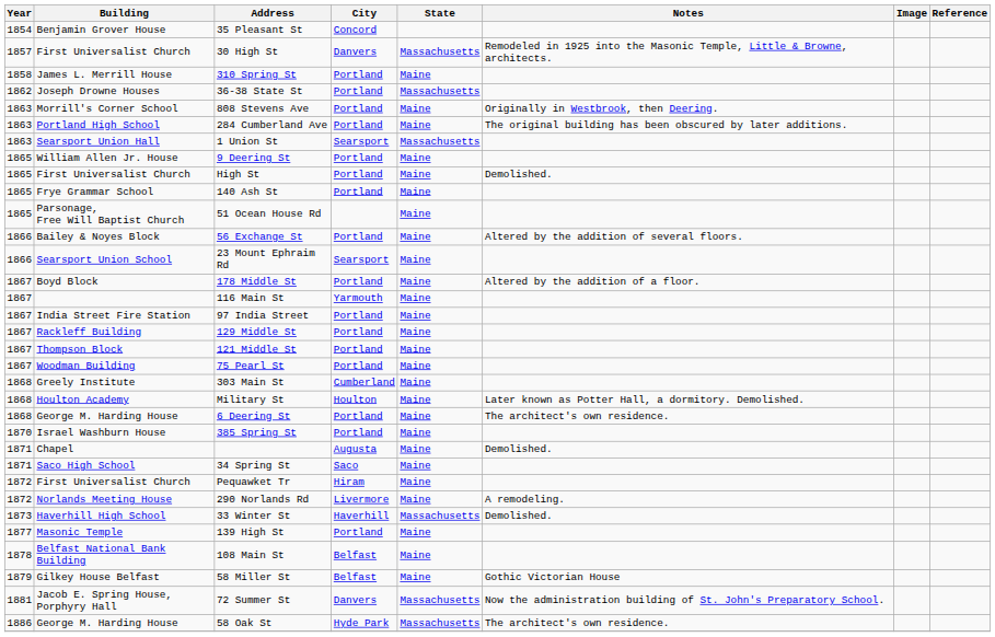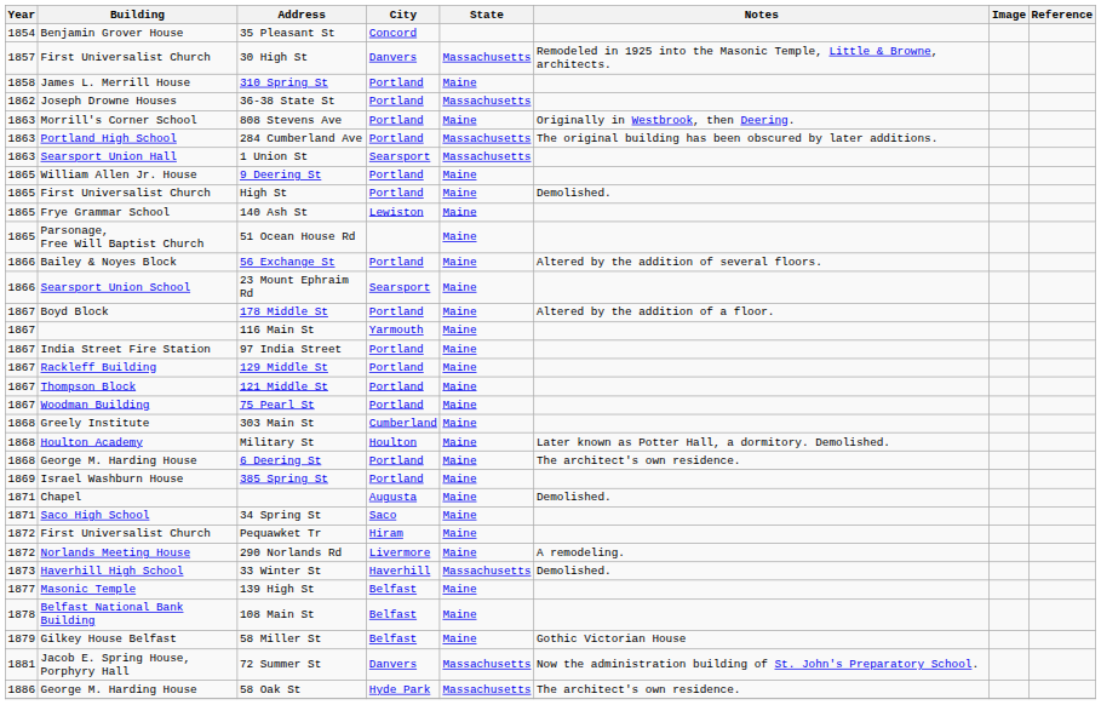 <table class="wikitable sortable" border="1">
 <tr>
 <th>Year</th>
 <th>Building</th>
 <th>Address</th>
 <th>City</th>
 <th>State</th>
 <th>Notes</th>
 <th>Image</th>
 <th>Reference</th>
 </tr>
 <tr>
 <td>1854</td>
 <td>Benjamin Grover House</td>
 <td>35 Pleasant St</td>
 <td><a href='#'>Concord</a></td>
 <td></td>
 <td></td>
 <td></td>
 <td></td>
 </tr>
 <tr>
 <td>1857</td>
 <td>First Universalist Church</td>
 <td>30 High St</td>
 <td><a href='#'>Danvers</a></td>
 <td><a href='#'>Massachusetts</a></td>
 <td>Remodeled in 1925 into the Masonic Temple, <a href='#'>Little & Browne</a>, architects.</td>
 <td></td>
 <td></td>
 </tr>
 <tr>
 <td>1858</td>
 <td>James L. Merrill House</td>
 <td><a href='#'>310 Spring St</a></td>
 <td><a href='#'>Portland</a></td>
 <td><a href='#'>Maine</a></td>
 <td></td>
 <td></td>
 <td></td>
 </tr>
 <tr>
 <td>1862</td>
 <td>Joseph Drowne Houses</td>
 <td>36-38 State St</td>
 <td><a href='#'>Portland</a></td>
 <td><a href='#'>Massachusetts</a></td>
 <td></td>
 <td></td>
 <td></td>
 </tr>
 <tr>
 <td>1863</td>
 <td>Morrill's Corner School</td>
 <td>808 Stevens Ave</td>
 <td><a href='#'>Portland</a></td>
 <td><a href='#'>Maine</a></td>
 <td>Originally in <a href='#'>Westbrook</a>, then <a href='#'>Deering</a>.</td>
 <td></td>
 <td></td>
 </tr>
 <tr>
 <td>1863</td>
 <td><a href='#'>Portland High School</a></td>
 <td>284 Cumberland Ave</td>
 <td><a href='#'>Portland</a></td>
-<td><a href='#'>Maine</a></td>
+<td><a href='#'>Massachusetts</a></td>
 <td>The original building has been obscured by later additions.</td>
 <td></td>
 <td></td>
 </tr>
 <tr>
 <td>1863</td>
 <td><a href='#'>Searsport Union Hall</a></td>
 <td>1 Union St</td>
 <td><a href='#'>Searsport</a></td>
 <td><a href='#'>Massachusetts</a></td>
 <td></td>
 <td></td>
 <td></td>
 </tr>
 <tr>
 <td>1865</td>
 <td>William Allen Jr. House</td>
 <td><a href='#'>9 Deering St</a></td>
 <td><a href='#'>Portland</a></td>
 <td><a href='#'>Maine</a></td>
 <td></td>
 <td></td>
 <td></td>
 </tr>
 <tr>
 <td>1865</td>
 <td>First Universalist Church</td>
 <td>High St</td>
 <td><a href='#'>Portland</a></td>
 <td><a href='#'>Maine</a></td>
 <td>Demolished.</td>
 <td></td>
 <td></td>
 </tr>
 <tr>
 <td>1865</td>
 <td>Frye Grammar School</td>
 <td>140 Ash St</td>
-<td><a href='#'>Portland</a></td>
+<td><a href='#'>Lewiston</a></td>
 <td><a href='#'>Maine</a></td>
 <td></td>
 <td></td>
 <td></td>
 </tr>
 <tr>
 <td>1865</td>
 <td>Parsonage,<br>Free Will Baptist Church</td>
 <td>51 Ocean House Rd</td>
 <td></td>
 <td><a href='#'>Maine</a></td>
 <td></td>
 <td></td>
 <td></td>
 </tr>
 <tr>
 <td>1866</td>
 <td>Bailey & Noyes Block</td>
 <td><a href='#'>56 Exchange St</a></td>
 <td><a href='#'>Portland</a></td>
 <td><a href='#'>Maine</a></td>
 <td>Altered by the addition of several floors.</td>
 <td></td>
 <td></td>
 </tr>
 <tr>
 <td>1866</td>
 <td><a href='#'>Searsport Union School</a></td>
 <td>23 Mount Ephraim Rd</td>
 <td><a href='#'>Searsport</a></td>
 <td><a href='#'>Maine</a></td>
 <td></td>
 <td></td>
 <td></td>
 </tr>
 <tr>
 <td>1867</td>
 <td>Boyd Block</td>
 <td><a href='#'>178 Middle St</a></td>
 <td><a href='#'>Portland</a></td>
 <td><a href='#'>Maine</a></td>
 <td>Altered by the addition of a floor.</td>
 <td></td>
 <td></td>
 </tr>
 <tr>
 <td>1867</td>
 <td></td>
 <td>116 Main St</td>
 <td><a href='#'>Yarmouth</a></td>
 <td><a href='#'>Maine</a></td>
 <td></td>
 <td></td>
 <td></td>
 </tr>
 <tr>
 <td>1867</td>
 <td>India Street Fire Station</td>
 <td>97 India Street</td>
 <td><a href='#'>Portland</a></td>
 <td><a href='#'>Maine</a></td>
 <td></td>
 <td></td>
 <td></td>
 </tr>
 <tr>
 <td>1867</td>
 <td><a href='#'>Rackleff Building</a></td>
 <td><a href='#'>129 Middle St</a></td>
 <td><a href='#'>Portland</a></td>
 <td><a href='#'>Maine</a></td>
 <td></td>
 <td></td>
 <td></td>
 </tr>
 <tr>
 <td>1867</td>
 <td><a href='#'>Thompson Block</a></td>
 <td><a href='#'>121 Middle St</a></td>
 <td><a href='#'>Portland</a></td>
 <td><a href='#'>Maine</a></td>
 <td></td>
 <td></td>
 <td></td>
 </tr>
 <tr>
 <td>1867</td>
 <td><a href='#'>Woodman Building</a></td>
 <td><a href='#'>75 Pearl St</a></td>
 <td><a href='#'>Portland</a></td>
 <td><a href='#'>Maine</a></td>
 <td></td>
 <td></td>
 <td></td>
 </tr>
 <tr>
 <td>1868</td>
 <td>Greely Institute</td>
 <td>303 Main St</td>
 <td><a href='#'>Cumberland</a></td>
 <td><a href='#'>Maine</a></td>
 <td></td>
 <td></td>
 <td></td>
 </tr>
 <tr>
 <td>1868</td>
 <td><a href='#'>Houlton Academy</a></td>
 <td>Military St</td>
 <td><a href='#'>Houlton</a></td>
 <td><a href='#'>Maine</a></td>
 <td>Later known as Potter Hall, a dormitory. Demolished.</td>
 <td></td>
 <td></td>
 </tr>
 <tr>
 <td>1868</td>
 <td>George M. Harding House</td>
 <td><a href='#'>6 Deering St</a></td>
 <td><a href='#'>Portland</a></td>
 <td><a href='#'>Maine</a></td>
 <td>The architect's own residence.</td>
 <td></td>
 <td></td>
 </tr>
 <tr>
-<td>1870</td>
+<td>1869</td>
 <td>Israel Washburn House</td>
 <td><a href='#'>385 Spring St</a></td>
 <td><a href='#'>Portland</a></td>
 <td><a href='#'>Maine</a></td>
 <td></td>
 <td></td>
 <td></td>
 </tr>
 <tr>
 <td>1871</td>
 <td>Chapel</td>
 <td></td>
 <td><a href='#'>Augusta</a></td>
 <td><a href='#'>Maine</a></td>
 <td>Demolished.</td>
 <td></td>
 <td></td>
 </tr>
 <tr>
 <td>1871</td>
 <td><a href='#'>Saco High School</a></td>
 <td>34 Spring St</td>
 <td><a href='#'>Saco</a></td>
 <td><a href='#'>Maine</a></td>
 <td></td>
 <td></td>
 <td></td>
 </tr>
 <tr>
 <td>1872</td>
 <td>First Universalist Church</td>
 <td>Pequawket Tr</td>
 <td><a href='#'>Hiram</a></td>
 <td><a href='#'>Maine</a></td>
 <td></td>
 <td></td>
 <td></td>
 </tr>
 <tr>
 <td>1872</td>
 <td><a href='#'>Norlands Meeting House</a></td>
 <td>290 Norlands Rd</td>
 <td><a href='#'>Livermore</a></td>
 <td><a href='#'>Maine</a></td>
 <td>A remodeling.</td>
 <td></td>
 <td></td>
 </tr>
 <tr>
 <td>1873</td>
 <td><a href='#'>Haverhill High School</a></td>
 <td>33 Winter St</td>
 <td><a href='#'>Haverhill</a></td>
 <td><a href='#'>Massachusetts</a></td>
 <td>Demolished.</td>
 <td></td>
 <td></td>
 </tr>
 <tr>
 <td>1877</td>
 <td><a href='#'>Masonic Temple</a></td>
 <td>139 High St</td>
-<td><a href='#'>Portland</a></td>
+<td><a href='#'>Belfast</a></td>
 <td><a href='#'>Maine</a></td>
 <td></td>
 <td></td>
 <td></td>
 </tr>
 <tr>
 <td>1878</td>
 <td><a href='#'>Belfast National Bank Building</a></td>
 <td>108 Main St</td>
 <td><a href='#'>Belfast</a></td>
 <td><a href='#'>Maine</a></td>
 <td></td>
 <td></td>
 <td></td>
 </tr>
 <tr>
 <td>1879</td>
 <td Frank Gilkey House>Gilkey House Belfast</td>
 <td>58 Miller St</td>
 <td><a href='#'>Belfast</a></td>
 <td><a href='#'>Maine</a></td>
 <td>Gothic Victorian House</td>
 <td></td>
 <td></td>
 </tr>
 <tr>
 <td>1881</td>
 <td>Jacob E. Spring House,<br>Porphyry Hall</td>
 <td>72 Summer St</td>
 <td><a href='#'>Danvers</a></td>
 <td><a href='#'>Massachusetts</a></td>
 <td>Now the administration building of <a href='#'>St. John's Preparatory School</a>.</td>
 <td></td>
 <td></td>
 </tr>
 <tr>
 <td>1886</td>
 <td>George M. Harding House</td>
 <td>58 Oak St</td>
 <td><a href='#'>Hyde Park</a></td>
 <td><a href='#'>Massachusetts</a></td>
 <td>The architect's own residence.</td>
 <td></td>
 <td></td>
 </tr>
 <tr>
 </tr>
 </table>
